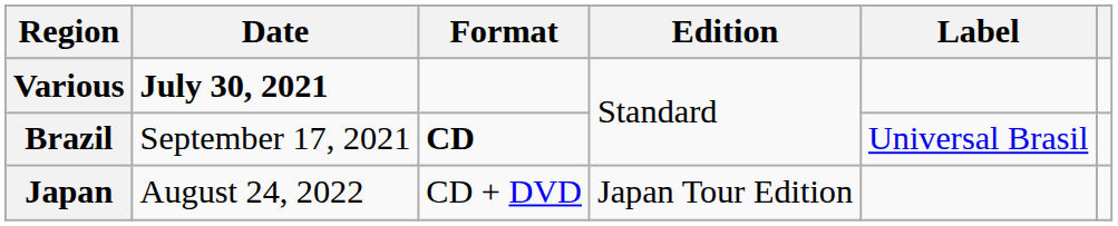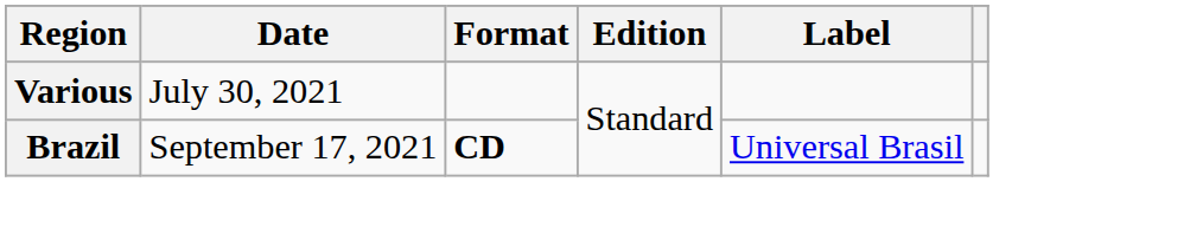 <table class="wikitable plainrowheaders">
 <tr>
 <th scope="col">Region</th>
 <th scope="col">Date</th>
 <th scope="col">Format</th>
 <th scope="col">Edition</th>
 <th scope="col">Label</th>
 <th scope="col"></th>
 </tr>
 <tr>
 <th scope="row">Various</th>
-<td><strong>July 30, 2021</strong></td>
+<td>July 30, 2021</td>
 <td></td>
 <td rowspan="2">Standard</td>
 <td></td>
 <td></td>
 </tr>
 <tr>
 <th scope="row">Brazil</th>
 <td>September 17, 2021</td>
 <td><strong>CD</strong></td>
 <td><a href='#'>Universal Brasil</a></td>
 <td align="center"></td>
 </tr>
-<tr>
-<th scope="row">Japan</th>
-<td>August 24, 2022</td>
-<td>CD + <a href='#'>DVD</a></td>
-<td>Japan Tour Edition</td>
-<td></td>
-<td align="center"></td>
-</tr>
 </table>
